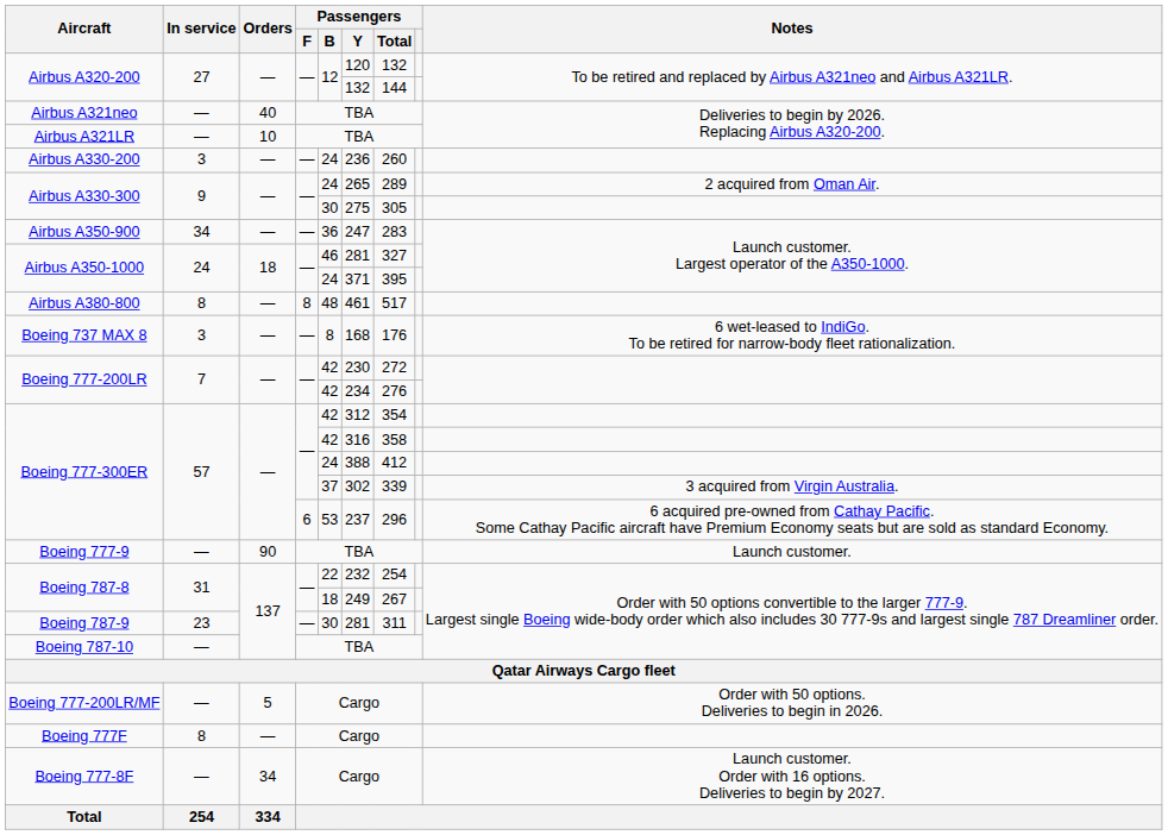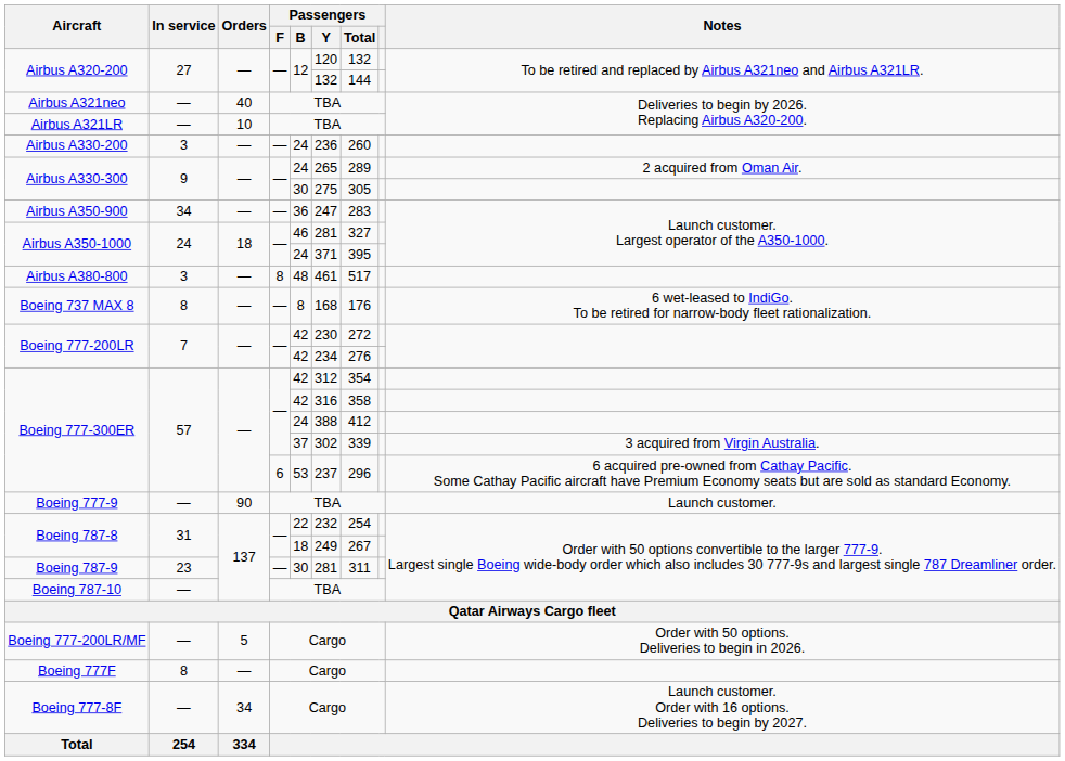 <table class="wikitable" style="text-align:center; margin:auto;">
 <tr>
 <th rowspan="2">Aircraft</th>
 <th rowspan="2">In service</th>
 <th rowspan="2">Orders</th>
 <th colspan="5">Passengers</th>
 <th rowspan="2">Notes</th>
 </tr>
 <tr>
 <th><abbr>F</abbr></th>
 <th><abbr>B</abbr></th>
 <th><abbr>Y</abbr></th>
 <th>Total</th>
 <th></th>
 </tr>
 <tr>
 <td rowspan="2"><a href='#'>Airbus A320-200</a></td>
 <td rowspan="2">27</td>
 <td rowspan="2">—</td>
 <td rowspan="2">—</td>
 <td rowspan="2">12</td>
 <td>120</td>
 <td>132</td>
 <td></td>
 <td rowspan="2">To be retired and replaced by <a href='#'>Airbus A321neo</a> and <a href='#'>Airbus A321LR</a>.</td>
 </tr>
 <tr>
 <td>132</td>
 <td>144</td>
 <td></td>
 </tr>
 <tr>
 <td><a href='#'>Airbus A321neo</a></td>
 <td>—</td>
 <td>40</td>
 <td colspan="5" class="unsortable"><abbr>TBA</abbr></td>
 <td rowspan="2">Deliveries to begin by 2026.<br>Replacing <a href='#'>Airbus A320-200</a>.</td>
 </tr>
 <tr>
 <td><a href='#'>Airbus A321LR</a></td>
 <td>—</td>
 <td>10</td>
 <td colspan="5" class="unsortable"><abbr>TBA</abbr></td>
 </tr>
 <tr>
 <td><a href='#'>Airbus A330-200</a></td>
 <td>3</td>
 <td>—</td>
 <td>—</td>
 <td>24</td>
 <td>236</td>
 <td>260</td>
 <td></td>
 <td></td>
 </tr>
 <tr>
 <td rowspan="2"><a href='#'>Airbus A330-300</a></td>
 <td rowspan="2">9</td>
 <td rowspan="2">—</td>
 <td rowspan="2">—</td>
 <td>24</td>
 <td>265</td>
 <td>289</td>
 <td></td>
 <td>2 acquired from <a href='#'>Oman Air</a>.</td>
 </tr>
 <tr>
 <td>30</td>
 <td>275</td>
 <td>305</td>
 <td></td>
 <td></td>
 </tr>
 <tr>
 <td><a href='#'>Airbus A350-900</a></td>
 <td>34</td>
 <td>—</td>
 <td>—</td>
 <td>36</td>
 <td>247</td>
 <td>283</td>
 <td></td>
 <td rowspan="3">Launch customer.<br>Largest operator of the <a href='#'>A350-1000</a>.</td>
 </tr>
 <tr>
 <td rowspan="2"><a href='#'>Airbus A350-1000</a></td>
 <td rowspan="2">24</td>
 <td rowspan="2">18</td>
 <td rowspan="2">—</td>
 <td><abbr>46</abbr></td>
 <td>281</td>
 <td>327</td>
 <td></td>
 </tr>
 <tr>
 <td><abbr>24</abbr></td>
 <td>371</td>
 <td>395</td>
 <td></td>
 </tr>
 <tr>
 <td><a href='#'>Airbus A380-800</a></td>
-<td>8</td>
+<td>3</td>
 <td>—</td>
 <td>8</td>
 <td>48</td>
 <td>461</td>
 <td>517</td>
 <td></td>
 <td></td>
 </tr>
 <tr>
 <td><a href='#'>Boeing 737 MAX 8</a></td>
-<td>3</td>
+<td>8</td>
 <td>—</td>
 <td>—</td>
 <td>8</td>
 <td>168</td>
 <td>176</td>
 <td></td>
 <td>6 wet-leased to <a href='#'>IndiGo</a>.<br>To be retired for narrow-body fleet rationalization.</td>
 </tr>
 <tr>
 <td rowspan="2"><a href='#'>Boeing 777-200LR</a></td>
 <td rowspan="2">7</td>
 <td rowspan="2">—</td>
 <td rowspan="2">—</td>
 <td><abbr>42</abbr></td>
 <td>230</td>
 <td>272</td>
 <td></td>
 <td rowspan="2"></td>
 </tr>
 <tr>
 <td>42</td>
 <td>234</td>
 <td>276</td>
 <td></td>
 </tr>
 <tr>
 <td rowspan="5"><a href='#'>Boeing 777-300ER</a></td>
 <td rowspan="5">57</td>
 <td rowspan="5">—</td>
 <td rowspan="4">—</td>
 <td><abbr>42</abbr></td>
 <td>312</td>
 <td>354</td>
 <td></td>
 <td></td>
 </tr>
 <tr>
 <td>42</td>
 <td>316</td>
 <td>358</td>
 <td></td>
 <td></td>
 </tr>
 <tr>
 <td><abbr>24</abbr></td>
 <td>388</td>
 <td>412</td>
 <td></td>
 <td></td>
 </tr>
 <tr>
 <td>37</td>
 <td>302</td>
 <td>339</td>
 <td></td>
 <td>3 acquired from <a href='#'>Virgin Australia</a>.</td>
 </tr>
 <tr>
 <td>6</td>
 <td>53</td>
 <td>237</td>
 <td>296</td>
 <td></td>
 <td>6 acquired pre-owned from <a href='#'>Cathay Pacific</a>.<br>Some Cathay Pacific aircraft have Premium Economy seats but are sold as standard Economy.</td>
 </tr>
 <tr>
 <td><a href='#'>Boeing 777-9</a></td>
 <td>—</td>
 <td>90</td>
 <td colspan="5" class="unsortable"><abbr>TBA</abbr></td>
 <td>Launch customer.</td>
 </tr>
 <tr>
 <td rowspan="2"><a href='#'>Boeing 787-8</a></td>
 <td rowspan="2">31</td>
 <td rowspan="4">137</td>
 <td rowspan="2">—</td>
 <td>22</td>
 <td>232</td>
 <td>254</td>
 <td></td>
 <td rowspan="4">Order with 50 options convertible to the larger <a href='#'>777-9</a>.<br>Largest single <a href='#'>Boeing</a> wide-body order which also includes 30 777-9s and largest single <a href='#'>787 Dreamliner</a> order.</td>
 </tr>
 <tr>
 <td>18</td>
 <td>249</td>
 <td>267</td>
 <td></td>
 </tr>
 <tr>
 <td><a href='#'>Boeing 787-9</a></td>
 <td>23</td>
 <td>—</td>
 <td>30</td>
 <td>281</td>
 <td>311</td>
 <td></td>
 </tr>
 <tr>
 <td><a href='#'>Boeing 787-10</a></td>
 <td>—</td>
 <td colspan="5"><abbr>TBA</abbr></td>
 </tr>
 <tr>
 <th colspan="9">Qatar Airways Cargo fleet</th>
 </tr>
 <tr>
 <td><a href='#'>Boeing 777-200LR/MF</a></td>
 <td>—</td>
 <td>5</td>
 <td colspan="5" class="unsortable"><abbr>Cargo</abbr></td>
 <td>Order with 50 options.<br>Deliveries to begin in 2026.</td>
 </tr>
 <tr>
 <td><a href='#'>Boeing 777F</a></td>
 <td>8</td>
 <td>—</td>
 <td colspan="5" class="unsortable"><abbr>Cargo</abbr></td>
 <td></td>
 </tr>
 <tr>
 <td><a href='#'>Boeing 777-8F</a></td>
 <td>—</td>
 <td>34</td>
 <td colspan="5" class="unsortable"><abbr>Cargo</abbr></td>
 <td>Launch customer.<br>Order with 16 options.<br>Deliveries to begin by 2027.</td>
 </tr>
 <tr>
 <th>Total</th>
 <th>254</th>
 <th>334</th>
 <th colspan="6"></th>
 </tr>
 </table>
